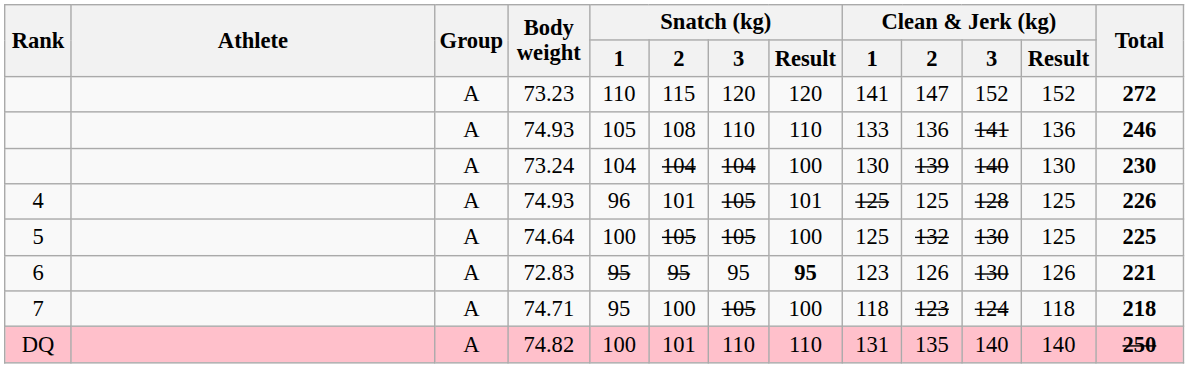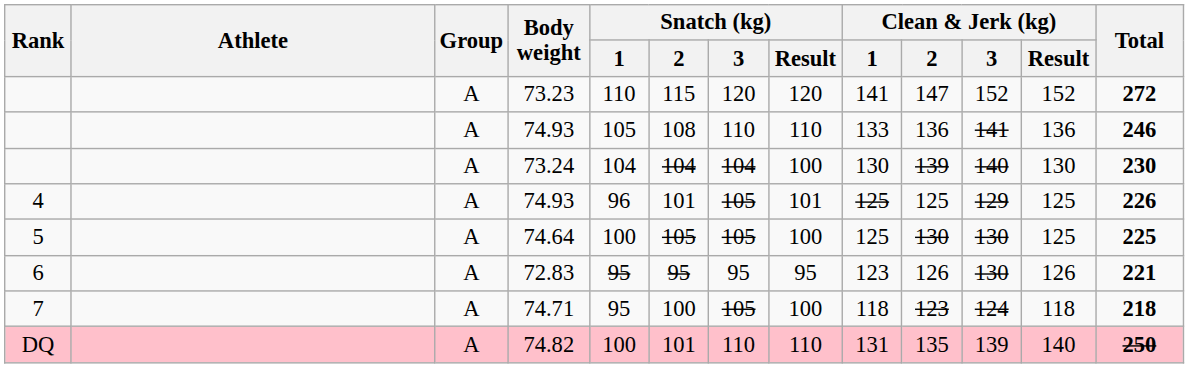 <table class = "wikitable" style="text-align:center;">
 <tr>
 <th rowspan=2 width=40>Rank</th>
 <th rowspan=2 width=250>Athlete</th>
 <th rowspan=2 width=40>Group</th>
 <th rowspan=2 width=50>Body weight</th>
 <th colspan=4>Snatch (kg)</th>
 <th colspan=4>Clean & Jerk (kg)</th>
 <th rowspan=2 width=55>Total</th>
 </tr>
 <tr>
 <th width=35>1</th>
 <th width=35>2</th>
 <th width=35>3</th>
 <th width=45>Result</th>
 <th width=35>1</th>
 <th width=35>2</th>
 <th width=35>3</th>
 <th width=45>Result</th>
 </tr>
 <tr>
 <td></td>
 <td align=left></td>
 <td>A</td>
 <td>73.23</td>
 <td>110</td>
 <td>115</td>
 <td>120</td>
 <td>120</td>
 <td>141</td>
 <td>147</td>
 <td>152</td>
 <td>152</td>
 <td><strong>272</strong></td>
 </tr>
 <tr>
 <td></td>
 <td align=left></td>
 <td>A</td>
 <td>74.93</td>
 <td>105</td>
 <td>108</td>
 <td>110</td>
 <td>110</td>
 <td>133</td>
 <td>136</td>
 <td><s>141</s></td>
 <td>136</td>
 <td><strong>246</strong></td>
 </tr>
 <tr>
 <td></td>
 <td align=left></td>
 <td>A</td>
 <td>73.24</td>
 <td>104</td>
 <td><s>104</s></td>
 <td><s>104</s></td>
 <td>100</td>
 <td>130</td>
 <td><s>139</s></td>
 <td><s>140</s></td>
 <td>130</td>
 <td><strong>230</strong></td>
 </tr>
 <tr>
 <td>4</td>
 <td align=left></td>
 <td>A</td>
 <td>74.93</td>
 <td>96</td>
 <td>101</td>
 <td><s>105</s></td>
 <td>101</td>
 <td><s>125</s></td>
 <td>125</td>
-<td><s>128</s></td>
+<td><s>129</s></td>
 <td>125</td>
 <td><strong>226</strong></td>
 </tr>
 <tr>
 <td>5</td>
 <td align=left></td>
 <td>A</td>
 <td>74.64</td>
 <td>100</td>
 <td><s>105</s></td>
 <td><s>105</s></td>
 <td>100</td>
 <td>125</td>
-<td><s>132</s></td>
+<td><s>130</s></td>
 <td><s>130</s></td>
 <td>125</td>
 <td><strong>225</strong></td>
 </tr>
 <tr>
 <td>6</td>
 <td align=left></td>
 <td>A</td>
 <td>72.83</td>
 <td><s>95</s></td>
 <td><s>95</s></td>
 <td>95</td>
-<td><strong>95</strong></td>
+<td>95</td>
 <td>123</td>
 <td>126</td>
 <td><s>130</s></td>
 <td>126</td>
 <td><strong>221</strong></td>
 </tr>
 <tr>
 <td>7</td>
 <td align=left></td>
 <td>A</td>
 <td>74.71</td>
 <td>95</td>
 <td>100</td>
 <td><s>105</s></td>
 <td>100</td>
 <td>118</td>
 <td><s>123</s></td>
 <td><s>124</s></td>
 <td>118</td>
 <td><strong>218</strong></td>
 </tr>
 <tr bgcolor=pink>
 <td>DQ</td>
 <td align=left></td>
 <td>A</td>
 <td>74.82</td>
 <td>100</td>
 <td>101</td>
 <td>110</td>
 <td>110</td>
 <td>131</td>
 <td>135</td>
-<td>140</td>
+<td>139</td>
 <td>140</td>
 <td><s><strong>250</strong></s></td>
 </tr>
 </table>
